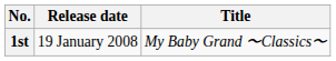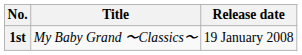 <table class="wikitable">
 <tr>
 <th>No.</th>
+<th>Title</th>
 <th>Release date</th>
-<th>Title</th>
 </tr>
 <tr>
 <th>1st</th>
+<td><em>My Baby Grand 〜Classics〜</em></td>
 <td>19 January 2008</td>
-<td><em>My Baby Grand 〜Classics〜</em></td>
 </tr>
 </table>
